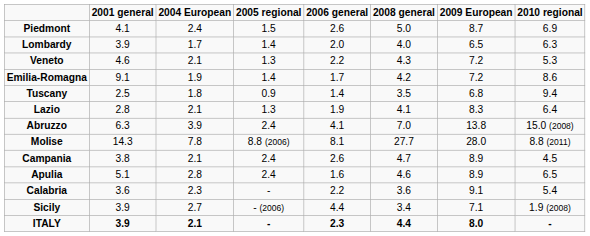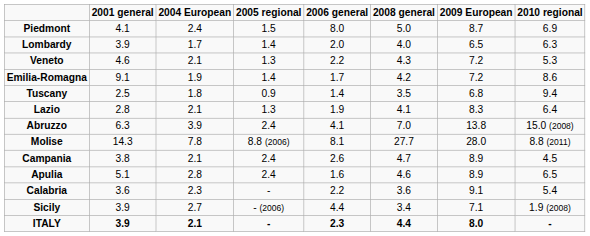 <table class="wikitable" style="text-align:center">
 <tr>
 <td></td>
 <td><strong>2001 general</strong></td>
 <td><strong>2004 European</strong></td>
 <td><strong>2005 regional</strong></td>
 <td><strong>2006 general</strong></td>
 <td><strong>2008 general</strong></td>
 <td><strong>2009 European</strong></td>
 <td><strong>2010 regional</strong></td>
 </tr>
 <tr>
 <td><strong>Piedmont</strong></td>
 <td>4.1</td>
 <td>2.4</td>
 <td>1.5</td>
-<td>2.6</td>
+<td>8.0</td>
 <td>5.0</td>
 <td>8.7</td>
 <td>6.9</td>
 </tr>
 <tr>
 <td><strong>Lombardy</strong></td>
 <td>3.9</td>
 <td>1.7</td>
 <td>1.4</td>
 <td>2.0</td>
 <td>4.0</td>
 <td>6.5</td>
 <td>6.3</td>
 </tr>
 <tr>
 <td><strong>Veneto</strong></td>
 <td>4.6</td>
 <td>2.1</td>
 <td>1.3</td>
 <td>2.2</td>
 <td>4.3</td>
 <td>7.2</td>
 <td>5.3</td>
 </tr>
 <tr>
 <td><strong>Emilia-Romagna</strong></td>
 <td>9.1</td>
 <td>1.9</td>
 <td>1.4</td>
 <td>1.7</td>
 <td>4.2</td>
 <td>7.2</td>
 <td>8.6</td>
 </tr>
 <tr>
 <td><strong>Tuscany</strong></td>
 <td>2.5</td>
 <td>1.8</td>
 <td>0.9</td>
 <td>1.4</td>
 <td>3.5</td>
 <td>6.8</td>
 <td>9.4</td>
 </tr>
 <tr>
 <td><strong>Lazio</strong></td>
 <td>2.8</td>
 <td>2.1</td>
 <td>1.3</td>
 <td>1.9</td>
 <td>4.1</td>
 <td>8.3</td>
 <td>6.4</td>
 </tr>
 <tr>
 <td><strong>Abruzzo</strong></td>
 <td>6.3</td>
 <td>3.9</td>
 <td>2.4</td>
 <td>4.1</td>
 <td>7.0</td>
 <td>13.8</td>
 <td>15.0 <small>(2008)</small></td>
 </tr>
 <tr>
 <td><strong>Molise</strong></td>
 <td>14.3</td>
 <td>7.8</td>
 <td>8.8 <small>(2006)</small></td>
 <td>8.1</td>
 <td>27.7</td>
 <td>28.0</td>
 <td>8.8 <small>(2011)</small></td>
 </tr>
 <tr>
 <td><strong>Campania</strong></td>
 <td>3.8</td>
 <td>2.1</td>
 <td>2.4</td>
 <td>2.6</td>
 <td>4.7</td>
 <td>8.9</td>
 <td>4.5</td>
 </tr>
 <tr>
 <td><strong>Apulia</strong></td>
 <td>5.1</td>
 <td>2.8</td>
 <td>2.4</td>
 <td>1.6</td>
 <td>4.6</td>
 <td>8.9</td>
 <td>6.5</td>
 </tr>
 <tr>
 <td><strong>Calabria</strong></td>
 <td>3.6</td>
 <td>2.3</td>
 <td>-</td>
 <td>2.2</td>
 <td>3.6</td>
 <td>9.1</td>
 <td>5.4</td>
 </tr>
 <tr>
 <td><strong>Sicily</strong></td>
 <td>3.9</td>
 <td>2.7</td>
 <td>- <small>(2006)</small></td>
 <td>4.4</td>
 <td>3.4</td>
 <td>7.1</td>
 <td>1.9 <small>(2008)</small></td>
 </tr>
 <tr>
 <td><strong>ITALY</strong></td>
 <td><strong>3.9</strong></td>
 <td><strong>2.1</strong></td>
 <td><strong>-</strong></td>
 <td><strong>2.3</strong></td>
 <td><strong>4.4</strong></td>
 <td><strong>8.0</strong></td>
 <td><strong>-</strong></td>
 </tr>
 </table>
